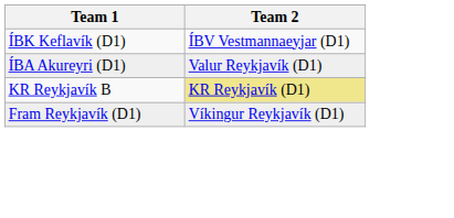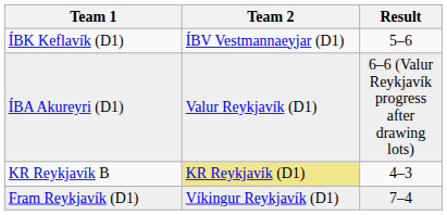 <table class="wikitable">
 <tr>
 <th width="180">Team 1</th>
 <th width="180">Team 2</th>
+<th width="80">Result</th>
 </tr>
 <tr>
 <td><a href='#'>ÍBK Keflavík</a> (D1)</td>
 <td><a href='#'>ÍBV Vestmannaeyjar</a> (D1)</td>
+<td align="center">5–6</td>
 </tr>
 <tr style="background:#EFEFEF">
 <td><a href='#'>ÍBA Akureyri</a> (D1)</td>
 <td><a href='#'>Valur Reykjavík</a> (D1)</td>
+<td align="center">6–6 (Valur Reykjavík progress after drawing lots)</td>
 </tr>
 <tr>
 <td><a href='#'>KR Reykjavík</a> B</td>
 <td style="background: khaki;"><a href='#'>KR Reykjavík</a> (D1)</td>
+<td align="center">4–3</td>
 </tr>
 <tr style="background:#EFEFEF">
 <td><a href='#'>Fram Reykjavík</a> (D1)</td>
 <td><a href='#'>Víkingur Reykjavík</a> (D1)</td>
+<td align="center">7–4</td>
 </tr>
 </table>
